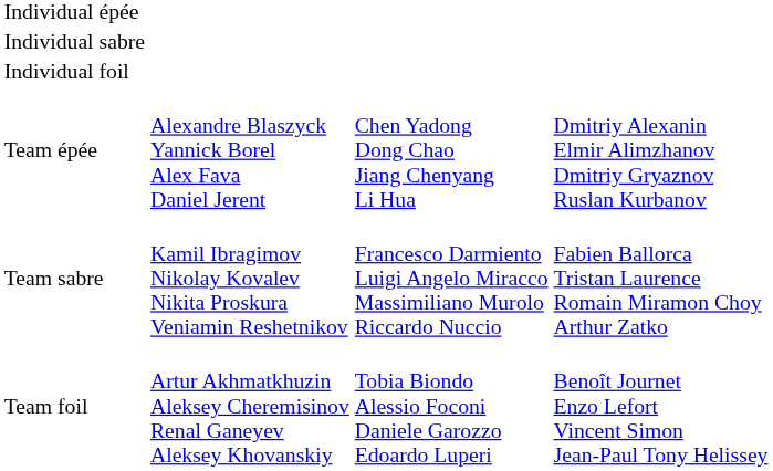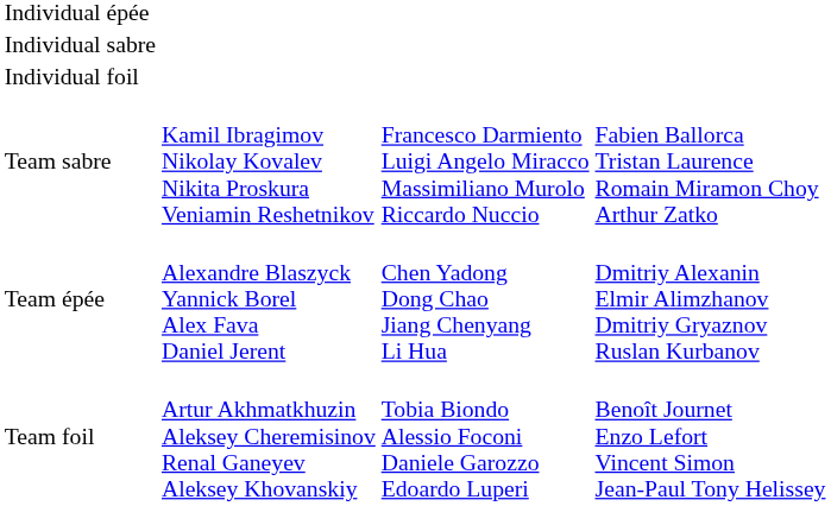 <table>
 <tr>
 <td rowspan=2>Individual épée<br></td>
 <td rowspan=2></td>
 <td rowspan=2></td>
 <td></td>
 </tr>
 <tr>
 <td></td>
 </tr>
 <tr>
 <td rowspan=2>Individual sabre<br></td>
 <td rowspan=2></td>
 <td rowspan=2></td>
 <td></td>
 </tr>
 <tr>
 <td></td>
 </tr>
 <tr>
 <td rowspan=2>Individual foil<br></td>
 <td rowspan=2></td>
 <td rowspan=2></td>
 <td></td>
 </tr>
 <tr>
 <td></td>
 </tr>
 <tr>
+<td>Team sabre<br></td>
+<td><br><a href='#'>Kamil Ibragimov</a><br><a href='#'>Nikolay Kovalev</a><br><a href='#'>Nikita Proskura</a><br><a href='#'>Veniamin Reshetnikov</a></td>
+<td><br><a href='#'>Francesco Darmiento</a><br><a href='#'>Luigi Angelo Miracco</a><br><a href='#'>Massimiliano Murolo</a><br><a href='#'>Riccardo Nuccio</a></td>
+<td><br><a href='#'>Fabien Ballorca</a><br><a href='#'>Tristan Laurence</a><br><a href='#'>Romain Miramon Choy</a><br><a href='#'>Arthur Zatko</a></td>
+</tr>
+<tr>
 <td>Team épée<br></td>
 <td><br><a href='#'>Alexandre Blaszyck</a><br><a href='#'>Yannick Borel</a><br><a href='#'>Alex Fava</a><br><a href='#'>Daniel Jerent</a></td>
 <td><br><a href='#'>Chen Yadong</a><br><a href='#'>Dong Chao</a><br><a href='#'>Jiang Chenyang</a><br><a href='#'>Li Hua</a></td>
 <td><br><a href='#'>Dmitriy Alexanin</a><br><a href='#'>Elmir Alimzhanov</a><br><a href='#'>Dmitriy Gryaznov</a><br><a href='#'>Ruslan Kurbanov</a></td>
-</tr>
-<tr>
-<td>Team sabre<br></td>
-<td><br><a href='#'>Kamil Ibragimov</a><br><a href='#'>Nikolay Kovalev</a><br><a href='#'>Nikita Proskura</a><br><a href='#'>Veniamin Reshetnikov</a></td>
-<td><br><a href='#'>Francesco Darmiento</a><br><a href='#'>Luigi Angelo Miracco</a><br><a href='#'>Massimiliano Murolo</a><br><a href='#'>Riccardo Nuccio</a></td>
-<td><br><a href='#'>Fabien Ballorca</a><br><a href='#'>Tristan Laurence</a><br><a href='#'>Romain Miramon Choy</a><br><a href='#'>Arthur Zatko</a></td>
 </tr>
 <tr>
 <td>Team foil<br></td>
 <td><br><a href='#'>Artur Akhmatkhuzin</a><br><a href='#'>Aleksey Cheremisinov</a><br><a href='#'>Renal Ganeyev</a><br><a href='#'>Aleksey Khovanskiy</a></td>
 <td><br><a href='#'>Tobia Biondo</a><br><a href='#'>Alessio Foconi</a><br><a href='#'>Daniele Garozzo</a><br><a href='#'>Edoardo Luperi</a></td>
 <td><br><a href='#'>Benoît Journet</a><br><a href='#'>Enzo Lefort</a><br><a href='#'>Vincent Simon</a><br><a href='#'>Jean-Paul Tony Helissey</a></td>
 </tr>
 </table>
